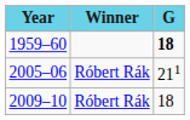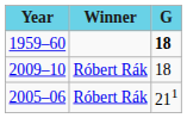 <table class="wikitable">
 <tr>
 <th style="color:#1B1B1B; background:#69D2E7;">Year</th>
 <th style="color:#1B1B1B; background:#69D2E7;">Winner</th>
 <th style="color:#1B1B1B; background:#69D2E7;">G</th>
 </tr>
 <tr>
 <td><a href='#'>1959–60</a></td>
 <td> </td>
 <td><strong>18</strong></td>
 </tr>
 <tr>
+<td><a href='#'>2009–10</a></td>
+<td> <a href='#'>Róbert Rák</a></td>
+<td>18</td>
+</tr>
+<tr>
 <td><a href='#'>2005–06</a></td>
 <td> <a href='#'>Róbert Rák</a></td>
 <td>21<sup>1</sup></td>
 </tr>
-<tr>
-<td><a href='#'>2009–10</a></td>
-<td> <a href='#'>Róbert Rák</a></td>
-<td>18</td>
-</tr>
 </table>
